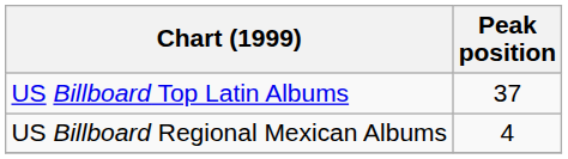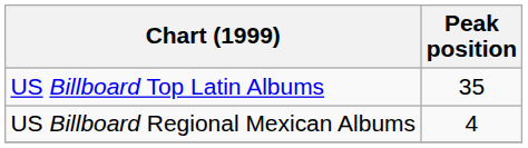 <table class="wikitable">
 <tr>
 <th align="left">Chart (1999)</th>
 <th align="left">Peak<br>position</th>
 </tr>
 <tr>
 <td align="left"><a href='#'>US</a> <a href='#'><em>Billboard</em> Top Latin Albums</a></td>
-<td align="center">37</td>
+<td align="center">35</td>
 </tr>
 <tr>
 <td align="left">US <em>Billboard</em> Regional Mexican Albums</td>
 <td align="center">4</td>
 </tr>
 <tr>
 </tr>
 </table>
